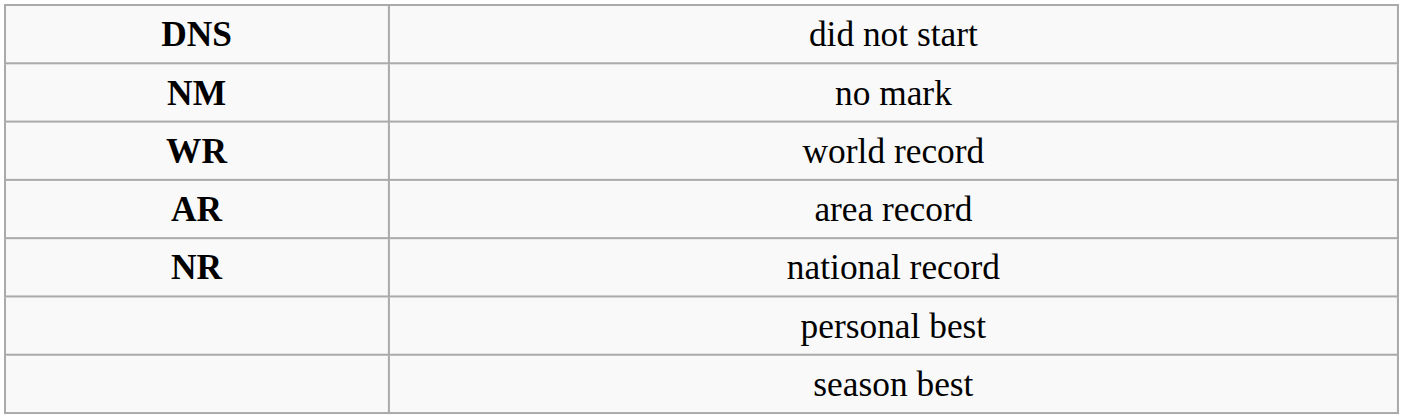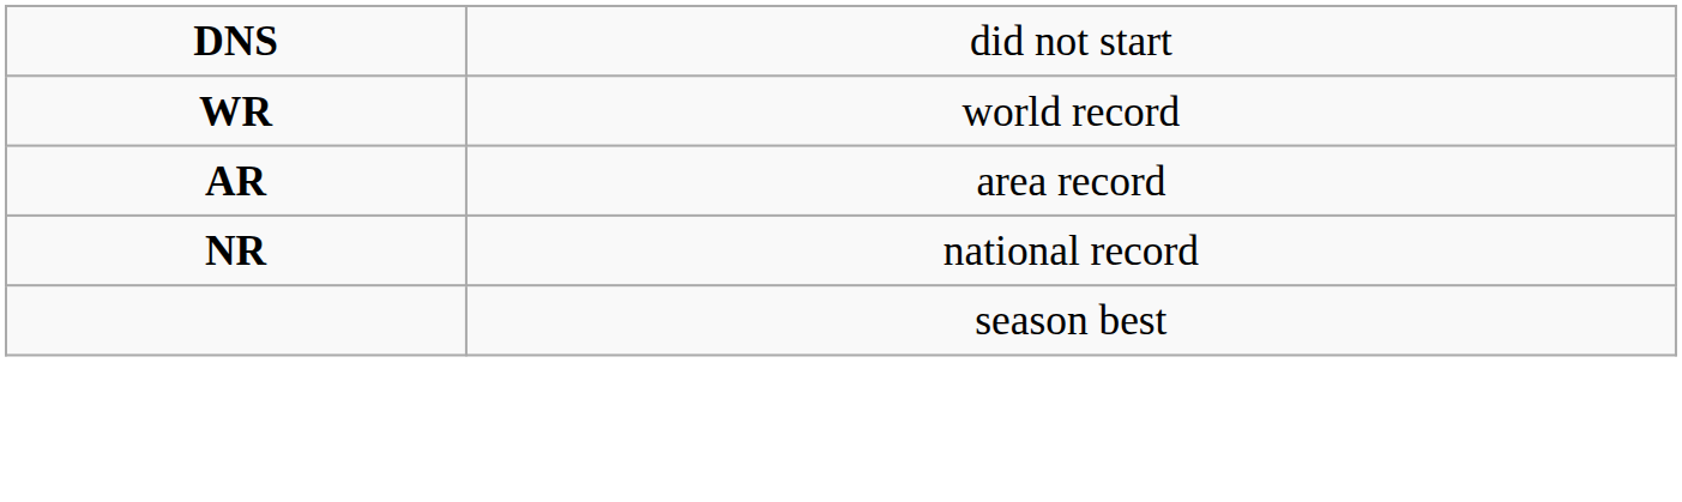 <table class="wikitable" style=" text-align:center; font-size:110%;" width="35%">
 <tr>
 <td><strong>DNS</strong></td>
 <td>did not start</td>
-</tr>
-<tr>
-<td><strong>NM</strong></td>
-<td>no mark</td>
 </tr>
 <tr>
 <td><strong>WR</strong></td>
 <td>world record</td>
 </tr>
 <tr>
 <td><strong>AR</strong></td>
 <td>area record</td>
 </tr>
 <tr>
 <td><strong>NR</strong></td>
 <td>national record</td>
 </tr>
 <tr>
 <td></td>
-<td>personal best</td>
-</tr>
-<tr>
-<td></td>
 <td>season best</td>
 </tr>
 </table>
